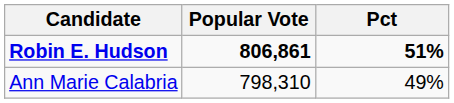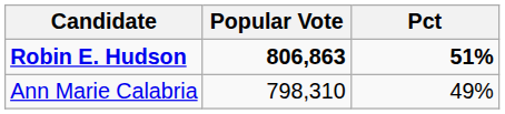 <table class="wikitable">
 <tr>
 <th width=40%>Candidate</th>
 <th width=30%>Popular Vote</th>
 <th width=30%>Pct</th>
 </tr>
 <tr>
 <td><strong><a href='#'>Robin E. Hudson</a></strong></td>
-<td align="right"><strong>806,861</strong></td>
+<td align="right"><strong>806,863</strong></td>
 <td align="right"><strong>51%</strong></td>
 </tr>
 <tr>
 <td><a href='#'>Ann Marie Calabria</a></td>
 <td align="right">798,310</td>
 <td align="right">49%</td>
 </tr>
 </table>
